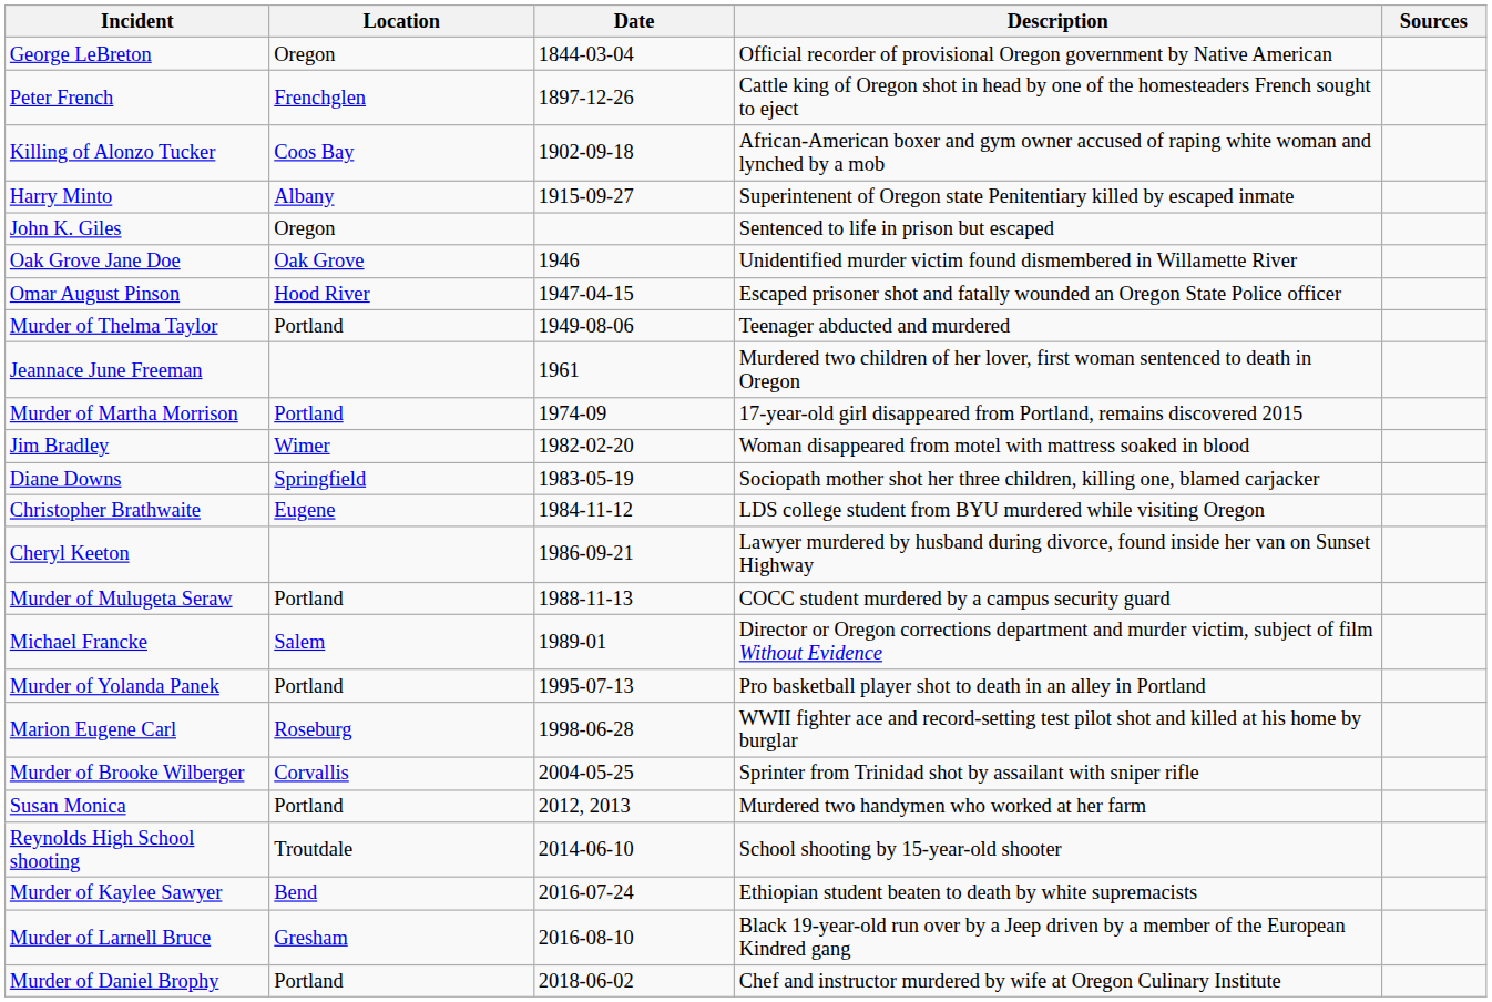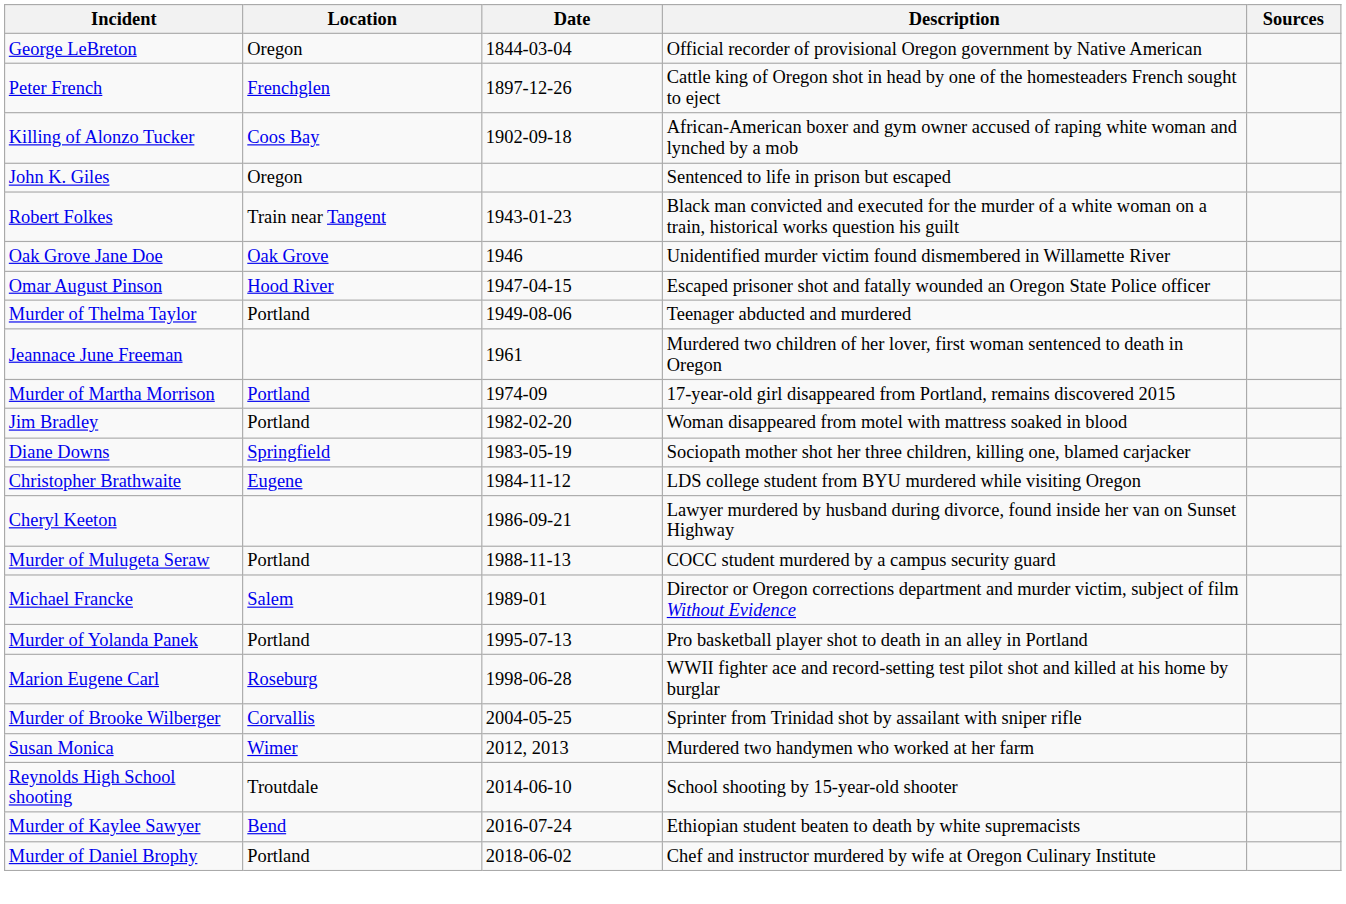 <table class="wikitable sortable">
 <tr>
 <th width="200">Incident</th>
 <th width="200">Location</th>
 <th width="150">Date</th>
 <th width="500">Description</th>
 <th width="75">Sources</th>
 </tr>
 <tr>
 <td><a href='#'>George LeBreton</a></td>
 <td>Oregon</td>
 <td>1844-03-04</td>
 <td>Official recorder of provisional Oregon government by Native American</td>
 <td></td>
 </tr>
 <tr>
 <td><a href='#'>Peter French</a></td>
 <td><a href='#'>Frenchglen</a></td>
 <td>1897-12-26</td>
 <td>Cattle king of Oregon shot in head by one of the homesteaders French sought to eject</td>
 <td></td>
 </tr>
 <tr>
 <td><a href='#'>Killing of Alonzo Tucker</a></td>
 <td><a href='#'>Coos Bay</a></td>
 <td>1902-09-18</td>
 <td>African-American boxer and gym owner accused of raping white woman and lynched by a mob</td>
 <td></td>
 </tr>
 <tr>
-<td><a href='#'>Harry Minto</a></td>
-<td><a href='#'>Albany</a></td>
-<td>1915-09-27</td>
-<td>Superintenent of Oregon state Penitentiary killed by escaped inmate</td>
-<td></td>
-</tr>
-<tr>
 <td><a href='#'>John K. Giles</a></td>
 <td>Oregon</td>
 <td></td>
 <td>Sentenced to life in prison but escaped</td>
+<td></td>
+</tr>
+<tr>
+<td><a href='#'>Robert Folkes</a></td>
+<td>Train near <a href='#'>Tangent</a></td>
+<td>1943-01-23</td>
+<td>Black man convicted and executed for the murder of a white woman on a train, historical works question his guilt</td>
 <td></td>
 </tr>
 <tr>
 <td><a href='#'>Oak Grove Jane Doe</a></td>
 <td><a href='#'>Oak Grove</a></td>
 <td>1946</td>
 <td>Unidentified murder victim found dismembered in Willamette River</td>
 <td></td>
 </tr>
 <tr>
 <td><a href='#'>Omar August Pinson</a></td>
 <td><a href='#'>Hood River</a></td>
 <td>1947-04-15</td>
 <td>Escaped prisoner shot and fatally wounded an Oregon State Police officer</td>
 <td></td>
 </tr>
 <tr>
 <td><a href='#'>Murder of Thelma Taylor</a></td>
 <td>Portland</td>
 <td>1949-08-06</td>
 <td>Teenager abducted and murdered</td>
 <td></td>
 </tr>
 <tr>
 <td><a href='#'>Jeannace June Freeman</a></td>
 <td></td>
 <td>1961</td>
 <td>Murdered two children of her lover, first woman sentenced to death in Oregon</td>
 <td></td>
 </tr>
 <tr>
 <td><a href='#'>Murder of Martha Morrison</a></td>
 <td><a href='#'>Portland</a></td>
 <td>1974-09</td>
 <td>17-year-old girl disappeared from Portland, remains discovered 2015</td>
 <td></td>
 </tr>
 <tr>
 <td><a href='#'>Jim Bradley</a></td>
-<td><a href='#'>Wimer</a></td>
+<td>Portland</td>
 <td>1982-02-20</td>
 <td>Woman disappeared from motel with mattress soaked in blood</td>
 <td></td>
 </tr>
 <tr>
 <td><a href='#'>Diane Downs</a></td>
 <td><a href='#'>Springfield</a></td>
 <td>1983-05-19</td>
 <td>Sociopath mother shot her three children, killing one, blamed carjacker</td>
 <td></td>
 </tr>
 <tr>
 <td><a href='#'>Christopher Brathwaite</a></td>
 <td><a href='#'>Eugene</a></td>
 <td>1984-11-12</td>
 <td>LDS college student from BYU murdered while visiting Oregon</td>
 <td></td>
 </tr>
 <tr>
 <td><a href='#'>Cheryl Keeton</a></td>
 <td></td>
 <td>1986-09-21</td>
 <td>Lawyer murdered by husband during divorce, found inside her van on Sunset Highway</td>
 <td></td>
 </tr>
 <tr>
 <td><a href='#'>Murder of Mulugeta Seraw</a></td>
 <td>Portland</td>
 <td>1988-11-13</td>
 <td>COCC student murdered by a campus security guard</td>
 <td></td>
 </tr>
 <tr>
 <td><a href='#'>Michael Francke</a></td>
 <td><a href='#'>Salem</a></td>
 <td>1989-01</td>
 <td>Director or Oregon corrections department and murder victim, subject of film <em><a href='#'>Without Evidence</a></em></td>
 <td></td>
 </tr>
 <tr>
 <td><a href='#'>Murder of Yolanda Panek</a></td>
 <td>Portland</td>
 <td>1995-07-13</td>
 <td>Pro basketball player shot to death in an alley in Portland</td>
 <td></td>
 </tr>
 <tr>
 <td><a href='#'>Marion Eugene Carl</a></td>
 <td><a href='#'>Roseburg</a></td>
 <td>1998-06-28</td>
 <td>WWII fighter ace and record-setting test pilot shot and killed at his home by burglar</td>
 <td></td>
 </tr>
 <tr>
 <td><a href='#'>Murder of Brooke Wilberger</a></td>
 <td><a href='#'>Corvallis</a></td>
 <td>2004-05-25</td>
 <td>Sprinter from Trinidad shot by assailant with sniper rifle</td>
 <td></td>
 </tr>
 <tr>
 <td><a href='#'>Susan Monica</a></td>
-<td>Portland</td>
+<td><a href='#'>Wimer</a></td>
 <td>2012, 2013</td>
 <td>Murdered two handymen who worked at her farm</td>
 <td></td>
 </tr>
 <tr>
 <td><a href='#'>Reynolds High School shooting</a></td>
 <td>Troutdale</td>
 <td>2014-06-10</td>
 <td>School shooting by 15-year-old shooter</td>
 <td></td>
 </tr>
 <tr>
 <td><a href='#'>Murder of Kaylee Sawyer</a></td>
 <td><a href='#'>Bend</a></td>
 <td>2016-07-24</td>
 <td>Ethiopian student beaten to death by white supremacists</td>
 <td></td>
 </tr>
 <tr>
-<td><a href='#'>Murder of Larnell Bruce</a></td>
-<td><a href='#'>Gresham</a></td>
-<td>2016-08-10</td>
-<td>Black 19-year-old run over by a Jeep driven by a member of the European Kindred gang</td>
-<td></td>
-</tr>
-<tr>
 <td><a href='#'>Murder of Daniel Brophy</a></td>
 <td>Portland</td>
 <td>2018-06-02</td>
 <td>Chef and instructor murdered by wife at Oregon Culinary Institute</td>
 <td></td>
 </tr>
 </table>
